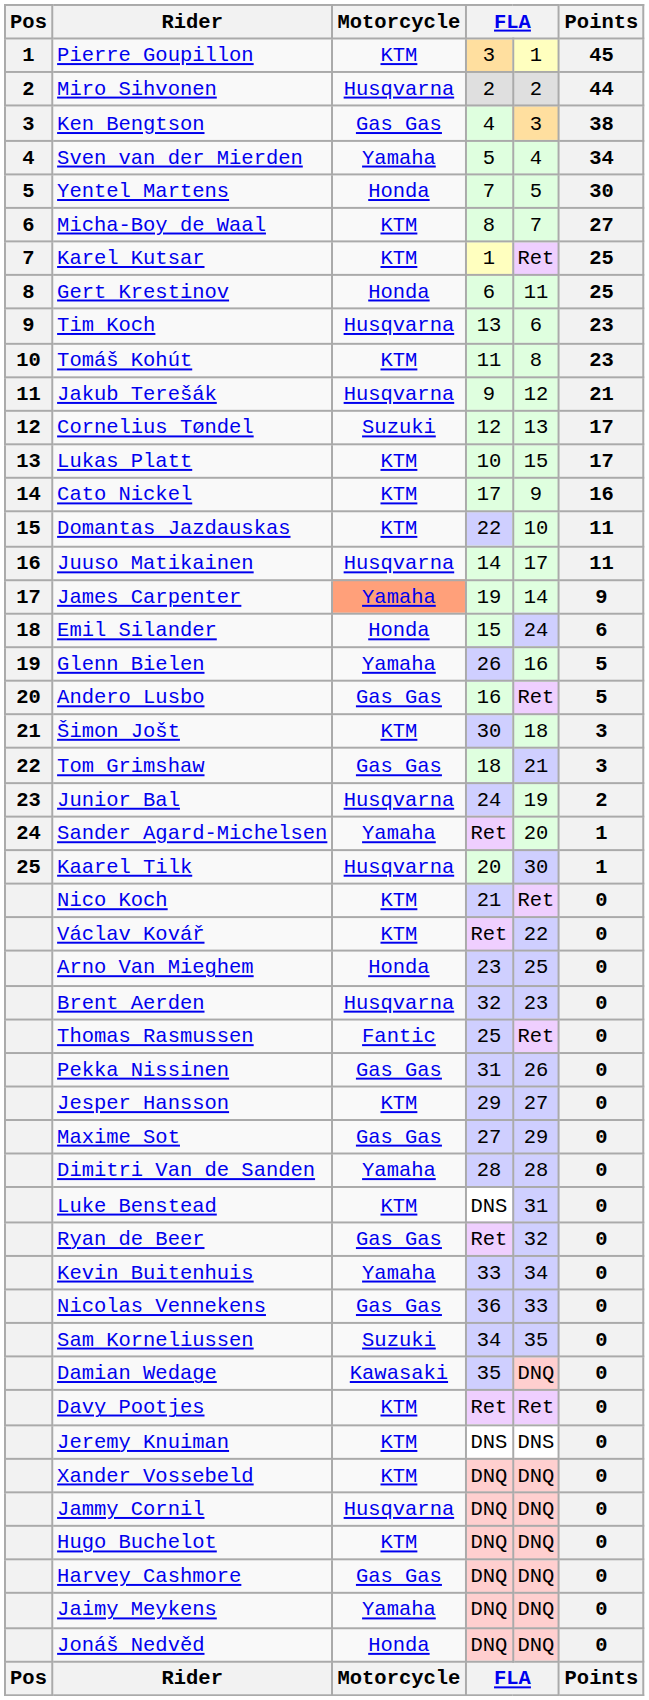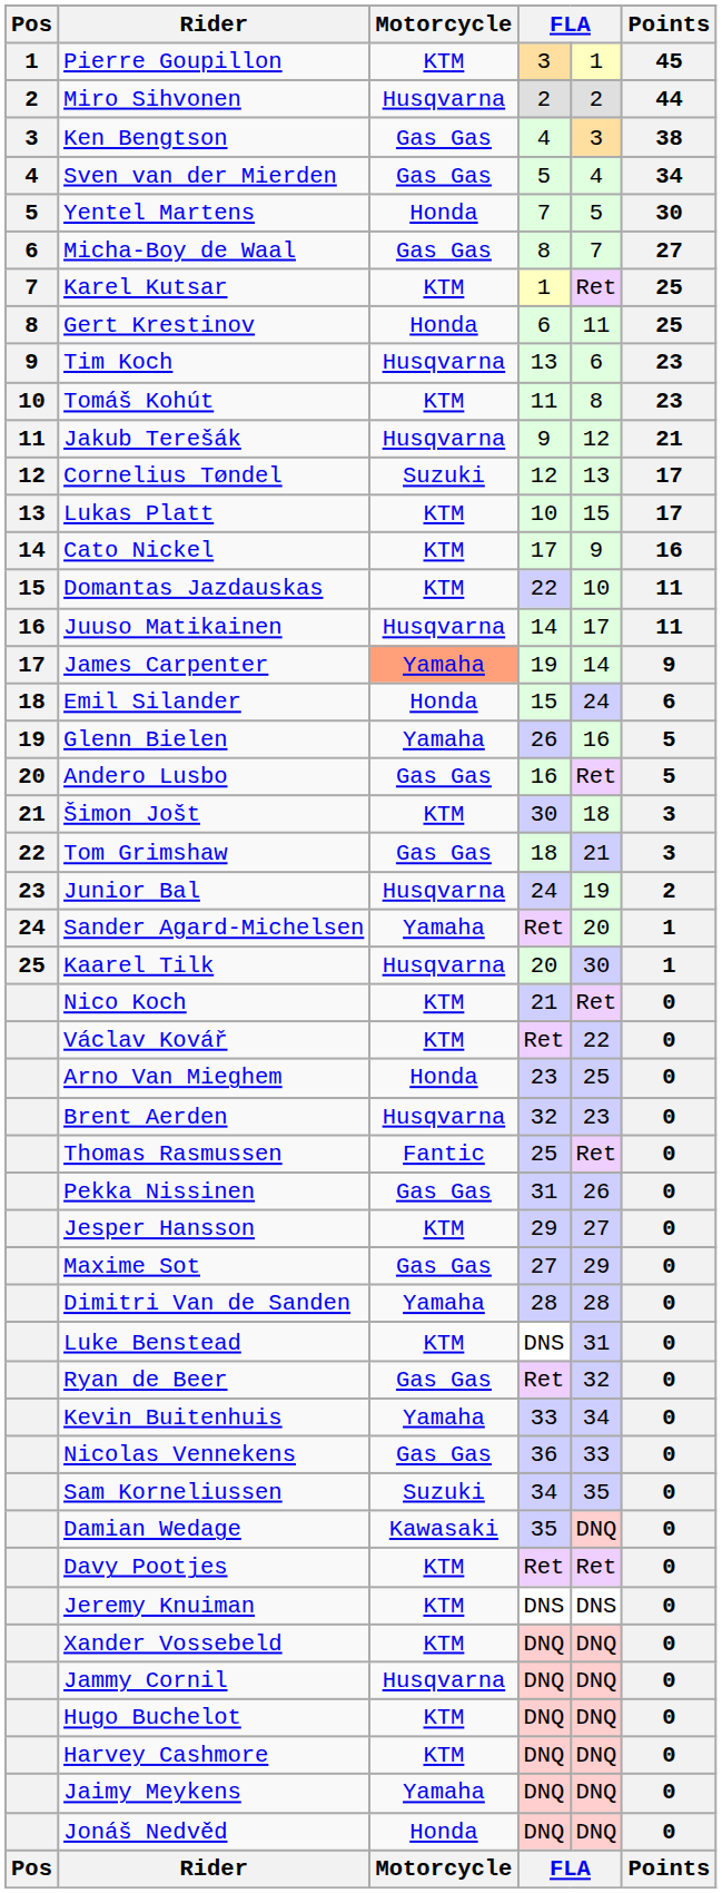 <table class="wikitable" style="font-size: 80%; text-align:center">
 <tr valign="top">
 <th valign="middle">Pos</th>
 <th valign="middle">Rider</th>
 <th valign="middle">Motorcycle</th>
 <th colspan=2><a href='#'>FLA</a><br></th>
 <th valign="middle">Points</th>
 </tr>
 <tr>
 <th>1</th>
 <td align=left> <a href='#'>Pierre Goupillon</a></td>
 <td><a href='#'>KTM</a></td>
 <td style="background:#ffdf9f;">3</td>
 <td style="background:#ffffbf;">1</td>
 <th>45</th>
 </tr>
 <tr>
 <th>2</th>
 <td align=left> <a href='#'>Miro Sihvonen</a></td>
 <td><a href='#'>Husqvarna</a></td>
 <td style="background:#dfdfdf;">2</td>
 <td style="background:#dfdfdf;">2</td>
 <th>44</th>
 </tr>
 <tr>
 <th>3</th>
 <td align=left> <a href='#'>Ken Bengtson</a></td>
 <td><a href='#'>Gas Gas</a></td>
 <td style="background:#dfffdf;">4</td>
 <td style="background:#ffdf9f;">3</td>
 <th>38</th>
 </tr>
 <tr>
 <th>4</th>
 <td align=left> <a href='#'>Sven van der Mierden</a></td>
-<td><a href='#'>Yamaha</a></td>
+<td><a href='#'>Gas Gas</a></td>
 <td style="background:#dfffdf;">5</td>
 <td style="background:#dfffdf;">4</td>
 <th>34</th>
 </tr>
 <tr>
 <th>5</th>
 <td align=left> <a href='#'>Yentel Martens</a></td>
 <td><a href='#'>Honda</a></td>
 <td style="background:#dfffdf;">7</td>
 <td style="background:#dfffdf;">5</td>
 <th>30</th>
 </tr>
 <tr>
 <th>6</th>
 <td align=left> <a href='#'>Micha-Boy de Waal</a></td>
-<td><a href='#'>KTM</a></td>
+<td><a href='#'>Gas Gas</a></td>
 <td style="background:#dfffdf;">8</td>
 <td style="background:#dfffdf;">7</td>
 <th>27</th>
 </tr>
 <tr>
 <th>7</th>
 <td align=left> <a href='#'>Karel Kutsar</a></td>
 <td><a href='#'>KTM</a></td>
 <td style="background:#ffffbf;">1</td>
 <td style="background:#efcfff;">Ret</td>
 <th>25</th>
 </tr>
 <tr>
 <th>8</th>
 <td align=left> <a href='#'>Gert Krestinov</a></td>
 <td><a href='#'>Honda</a></td>
 <td style="background:#dfffdf;">6</td>
 <td style="background:#dfffdf;">11</td>
 <th>25</th>
 </tr>
 <tr>
 <th>9</th>
 <td align=left> <a href='#'>Tim Koch</a></td>
 <td><a href='#'>Husqvarna</a></td>
 <td style="background:#dfffdf;">13</td>
 <td style="background:#dfffdf;">6</td>
 <th>23</th>
 </tr>
 <tr>
 <th>10</th>
 <td align=left> <a href='#'>Tomáš Kohút</a></td>
 <td><a href='#'>KTM</a></td>
 <td style="background:#dfffdf;">11</td>
 <td style="background:#dfffdf;">8</td>
 <th>23</th>
 </tr>
 <tr>
 <th>11</th>
 <td align=left> <a href='#'>Jakub Terešák</a></td>
 <td><a href='#'>Husqvarna</a></td>
 <td style="background:#dfffdf;">9</td>
 <td style="background:#dfffdf;">12</td>
 <th>21</th>
 </tr>
 <tr>
 <th>12</th>
 <td align=left> <a href='#'>Cornelius Tøndel</a></td>
 <td><a href='#'>Suzuki</a></td>
 <td style="background:#dfffdf;">12</td>
 <td style="background:#dfffdf;">13</td>
 <th>17</th>
 </tr>
 <tr>
 <th>13</th>
 <td align=left> <a href='#'>Lukas Platt</a></td>
 <td><a href='#'>KTM</a></td>
 <td style="background:#dfffdf;">10</td>
 <td style="background:#dfffdf;">15</td>
 <th>17</th>
 </tr>
 <tr>
 <th>14</th>
 <td align=left> <a href='#'>Cato Nickel</a></td>
 <td><a href='#'>KTM</a></td>
 <td style="background:#dfffdf;">17</td>
 <td style="background:#dfffdf;">9</td>
 <th>16</th>
 </tr>
 <tr>
 <th>15</th>
 <td align=left> <a href='#'>Domantas Jazdauskas</a></td>
 <td><a href='#'>KTM</a></td>
 <td style="background:#cfcfff;">22</td>
 <td style="background:#dfffdf;">10</td>
 <th>11</th>
 </tr>
 <tr>
 <th>16</th>
 <td align=left> <a href='#'>Juuso Matikainen</a></td>
 <td><a href='#'>Husqvarna</a></td>
 <td style="background:#dfffdf;">14</td>
 <td style="background:#dfffdf;">17</td>
 <th>11</th>
 </tr>
 <tr>
 <th>17</th>
 <td align=left> <a href='#'>James Carpenter</a></td>
 <td style="background: lightsalmon;"><a href='#'>Yamaha</a></td>
 <td style="background:#dfffdf;">19</td>
 <td style="background:#dfffdf;">14</td>
 <th>9</th>
 </tr>
 <tr>
 <th>18</th>
 <td align=left> <a href='#'>Emil Silander</a></td>
 <td><a href='#'>Honda</a></td>
 <td style="background:#dfffdf;">15</td>
 <td style="background:#cfcfff;">24</td>
 <th>6</th>
 </tr>
 <tr>
 <th>19</th>
 <td align=left> <a href='#'>Glenn Bielen</a></td>
 <td><a href='#'>Yamaha</a></td>
 <td style="background:#cfcfff;">26</td>
 <td style="background:#dfffdf;">16</td>
 <th>5</th>
 </tr>
 <tr>
 <th>20</th>
 <td align=left> <a href='#'>Andero Lusbo</a></td>
 <td><a href='#'>Gas Gas</a></td>
 <td style="background:#dfffdf;">16</td>
 <td style="background:#efcfff;">Ret</td>
 <th>5</th>
 </tr>
 <tr>
 <th>21</th>
 <td align=left> <a href='#'>Šimon Jošt</a></td>
 <td><a href='#'>KTM</a></td>
 <td style="background:#cfcfff;">30</td>
 <td style="background:#dfffdf;">18</td>
 <th>3</th>
 </tr>
 <tr>
 <th>22</th>
 <td align=left> <a href='#'>Tom Grimshaw</a></td>
 <td><a href='#'>Gas Gas</a></td>
 <td style="background:#dfffdf;">18</td>
 <td style="background:#cfcfff;">21</td>
 <th>3</th>
 </tr>
 <tr>
 <th>23</th>
 <td align=left> <a href='#'>Junior Bal</a></td>
 <td><a href='#'>Husqvarna</a></td>
 <td style="background:#cfcfff;">24</td>
 <td style="background:#dfffdf;">19</td>
 <th>2</th>
 </tr>
 <tr>
 <th>24</th>
 <td align=left> <a href='#'>Sander Agard-Michelsen</a></td>
 <td><a href='#'>Yamaha</a></td>
 <td style="background:#efcfff;">Ret</td>
 <td style="background:#dfffdf;">20</td>
 <th>1</th>
 </tr>
 <tr>
 <th>25</th>
 <td align=left> <a href='#'>Kaarel Tilk</a></td>
 <td><a href='#'>Husqvarna</a></td>
 <td style="background:#dfffdf;">20</td>
 <td style="background:#cfcfff;">30</td>
 <th>1</th>
 </tr>
 <tr>
 <th></th>
 <td align=left> <a href='#'>Nico Koch</a></td>
 <td><a href='#'>KTM</a></td>
 <td style="background:#cfcfff;">21</td>
 <td style="background:#efcfff;">Ret</td>
 <th>0</th>
 </tr>
 <tr>
 <th></th>
 <td align=left> <a href='#'>Václav Kovář</a></td>
 <td><a href='#'>KTM</a></td>
 <td style="background:#efcfff;">Ret</td>
 <td style="background:#cfcfff;">22</td>
 <th>0</th>
 </tr>
 <tr>
 <th></th>
 <td align=left> <a href='#'>Arno Van Mieghem</a></td>
 <td><a href='#'>Honda</a></td>
 <td style="background:#cfcfff;">23</td>
 <td style="background:#cfcfff;">25</td>
 <th>0</th>
 </tr>
 <tr>
 <th></th>
 <td align=left> <a href='#'>Brent Aerden</a></td>
 <td><a href='#'>Husqvarna</a></td>
 <td style="background:#cfcfff;">32</td>
 <td style="background:#cfcfff;">23</td>
 <th>0</th>
 </tr>
 <tr>
 <th></th>
 <td align=left> <a href='#'>Thomas Rasmussen</a></td>
 <td><a href='#'>Fantic</a></td>
 <td style="background:#cfcfff;">25</td>
 <td style="background:#efcfff;">Ret</td>
 <th>0</th>
 </tr>
 <tr>
 <th></th>
 <td align=left> <a href='#'>Pekka Nissinen</a></td>
 <td><a href='#'>Gas Gas</a></td>
 <td style="background:#cfcfff;">31</td>
 <td style="background:#cfcfff;">26</td>
 <th>0</th>
 </tr>
 <tr>
 <th></th>
 <td align=left> <a href='#'>Jesper Hansson</a></td>
 <td><a href='#'>KTM</a></td>
 <td style="background:#cfcfff;">29</td>
 <td style="background:#cfcfff;">27</td>
 <th>0</th>
 </tr>
 <tr>
 <th></th>
 <td align=left> <a href='#'>Maxime Sot</a></td>
 <td><a href='#'>Gas Gas</a></td>
 <td style="background:#cfcfff;">27</td>
 <td style="background:#cfcfff;">29</td>
 <th>0</th>
 </tr>
 <tr>
 <th></th>
 <td align=left> <a href='#'>Dimitri Van de Sanden</a></td>
 <td><a href='#'>Yamaha</a></td>
 <td style="background:#cfcfff;">28</td>
 <td style="background:#cfcfff;">28</td>
 <th>0</th>
 </tr>
 <tr>
 <th></th>
 <td align=left> <a href='#'>Luke Benstead</a></td>
 <td><a href='#'>KTM</a></td>
 <td style="background:#ffffff;">DNS</td>
 <td style="background:#cfcfff;">31</td>
 <th>0</th>
 </tr>
 <tr>
 <th></th>
 <td align=left> <a href='#'>Ryan de Beer</a></td>
 <td><a href='#'>Gas Gas</a></td>
 <td style="background:#efcfff;">Ret</td>
 <td style="background:#cfcfff;">32</td>
 <th>0</th>
 </tr>
 <tr>
 <th></th>
 <td align=left> <a href='#'>Kevin Buitenhuis</a></td>
 <td><a href='#'>Yamaha</a></td>
 <td style="background:#cfcfff;">33</td>
 <td style="background:#cfcfff;">34</td>
 <th>0</th>
 </tr>
 <tr>
 <th></th>
 <td align=left> <a href='#'>Nicolas Vennekens</a></td>
 <td><a href='#'>Gas Gas</a></td>
 <td style="background:#cfcfff;">36</td>
 <td style="background:#cfcfff;">33</td>
 <th>0</th>
 </tr>
 <tr>
 <th></th>
 <td align=left> <a href='#'>Sam Korneliussen</a></td>
 <td><a href='#'>Suzuki</a></td>
 <td style="background:#cfcfff;">34</td>
 <td style="background:#cfcfff;">35</td>
 <th>0</th>
 </tr>
 <tr>
 <th></th>
 <td align=left> <a href='#'>Damian Wedage</a></td>
 <td><a href='#'>Kawasaki</a></td>
 <td style="background:#cfcfff;">35</td>
 <td style="background:#ffcfcf;">DNQ</td>
 <th>0</th>
 </tr>
 <tr>
 <th></th>
 <td align=left> <a href='#'>Davy Pootjes</a></td>
 <td><a href='#'>KTM</a></td>
 <td style="background:#efcfff;">Ret</td>
 <td style="background:#efcfff;">Ret</td>
 <th>0</th>
 </tr>
 <tr>
 <th></th>
 <td align=left> <a href='#'>Jeremy Knuiman</a></td>
 <td><a href='#'>KTM</a></td>
 <td style="background:#ffffff;">DNS</td>
 <td style="background:#ffffff;">DNS</td>
 <th>0</th>
 </tr>
 <tr>
 <th></th>
 <td align=left> <a href='#'>Xander Vossebeld</a></td>
 <td><a href='#'>KTM</a></td>
 <td style="background:#ffcfcf;">DNQ</td>
 <td style="background:#ffcfcf;">DNQ</td>
 <th>0</th>
 </tr>
 <tr>
 <th></th>
 <td align=left> <a href='#'>Jammy Cornil</a></td>
 <td><a href='#'>Husqvarna</a></td>
 <td style="background:#ffcfcf;">DNQ</td>
 <td style="background:#ffcfcf;">DNQ</td>
 <th>0</th>
 </tr>
 <tr>
 <th></th>
 <td align=left> <a href='#'>Hugo Buchelot</a></td>
 <td><a href='#'>KTM</a></td>
 <td style="background:#ffcfcf;">DNQ</td>
 <td style="background:#ffcfcf;">DNQ</td>
 <th>0</th>
 </tr>
 <tr>
 <th></th>
 <td align=left> <a href='#'>Harvey Cashmore</a></td>
-<td><a href='#'>Gas Gas</a></td>
+<td><a href='#'>KTM</a></td>
 <td style="background:#ffcfcf;">DNQ</td>
 <td style="background:#ffcfcf;">DNQ</td>
 <th>0</th>
 </tr>
 <tr>
 <th></th>
 <td align=left> <a href='#'>Jaimy Meykens</a></td>
 <td><a href='#'>Yamaha</a></td>
 <td style="background:#ffcfcf;">DNQ</td>
 <td style="background:#ffcfcf;">DNQ</td>
 <th>0</th>
 </tr>
 <tr>
 <th></th>
 <td align=left> <a href='#'>Jonáš Nedvěd</a></td>
 <td><a href='#'>Honda</a></td>
 <td style="background:#ffcfcf;">DNQ</td>
 <td style="background:#ffcfcf;">DNQ</td>
 <th>0</th>
 </tr>
 <tr valign="top">
 <th valign="middle">Pos</th>
 <th valign="middle">Rider</th>
 <th valign="middle">Motorcycle</th>
 <th colspan=2><a href='#'>FLA</a><br></th>
 <th valign="middle">Points</th>
 </tr>
 </table>
